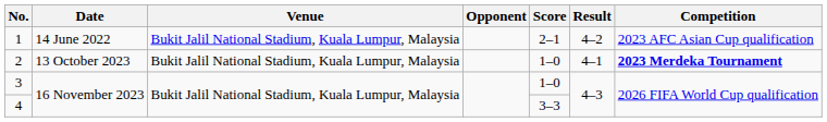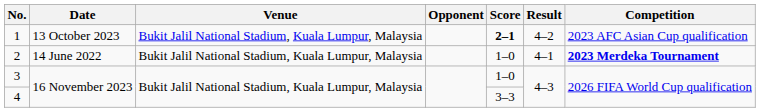 <table class="wikitable sortable">
 <tr>
 <th scope="col">No.</th>
 <th scope="col">Date</th>
 <th scope="col">Venue</th>
 <th scope="col">Opponent</th>
 <th scope="col">Score</th>
 <th scope="col">Result</th>
 <th scope="col">Competition</th>
 </tr>
 <tr>
 <td style="text-align:center">1</td>
-<td>14 June 2022</td>
+<td>13 October 2023</td>
 <td><a href='#'>Bukit Jalil National Stadium</a>, <a href='#'>Kuala Lumpur</a>, Malaysia</td>
 <td></td>
-<td style="text-align:center">2–1</td>
+<td style="text-align:center"><strong>2–1</strong></td>
 <td style="text-align:center">4–2</td>
 <td><a href='#'>2023 AFC Asian Cup qualification</a></td>
 </tr>
 <tr>
 <td style="text-align:center">2</td>
-<td>13 October 2023</td>
+<td>14 June 2022</td>
 <td>Bukit Jalil National Stadium, Kuala Lumpur, Malaysia</td>
 <td></td>
 <td style="text-align:center">1–0</td>
 <td style="text-align:center">4–1</td>
 <td><strong><a href='#'>2023 Merdeka Tournament</a></strong></td>
 </tr>
 <tr>
 <td style="text-align:center">3</td>
 <td rowspan="2">16 November 2023</td>
 <td rowspan="2">Bukit Jalil National Stadium, Kuala Lumpur, Malaysia</td>
 <td rowspan="2"></td>
 <td style="text-align:center">1–0</td>
 <td rowspan="2" style="text-align:center">4–3</td>
 <td rowspan="2"><a href='#'>2026 FIFA World Cup qualification</a></td>
 </tr>
 <tr>
 <td style="text-align:center">4</td>
 <td style="text-align:center">3–3</td>
 </tr>
 </table>
